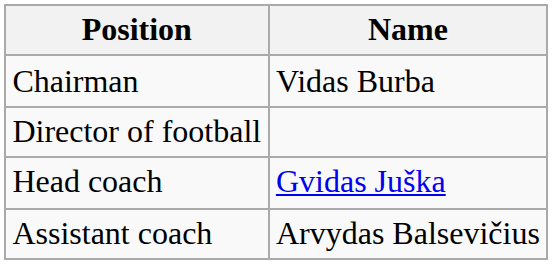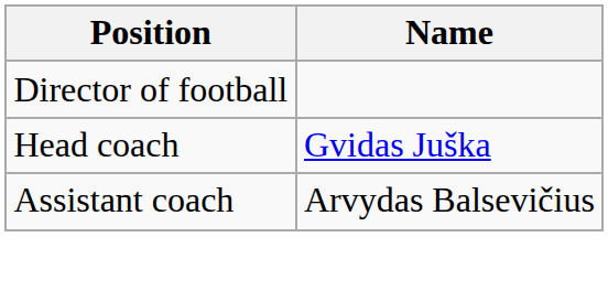 <table class="wikitable">
 <tr>
 <th>Position</th>
 <th>Name</th>
-</tr>
-<tr>
-<td>Chairman</td>
-<td> Vidas Burba</td>
 </tr>
 <tr>
 <td>Director of football</td>
 <td></td>
 </tr>
 <tr>
 <td>Head coach</td>
 <td> <a href='#'>Gvidas Juška</a></td>
 </tr>
 <tr>
 <td>Assistant coach</td>
 <td> Arvydas Balsevičius</td>
 </tr>
 </table>
